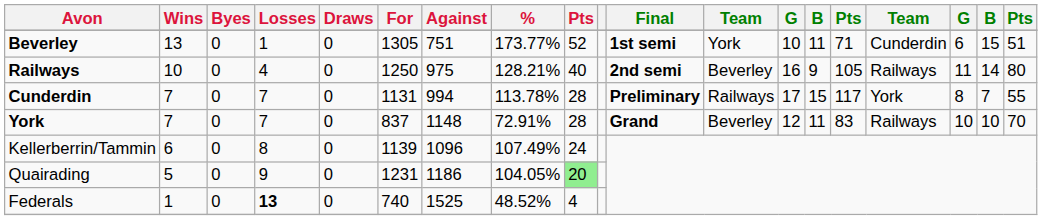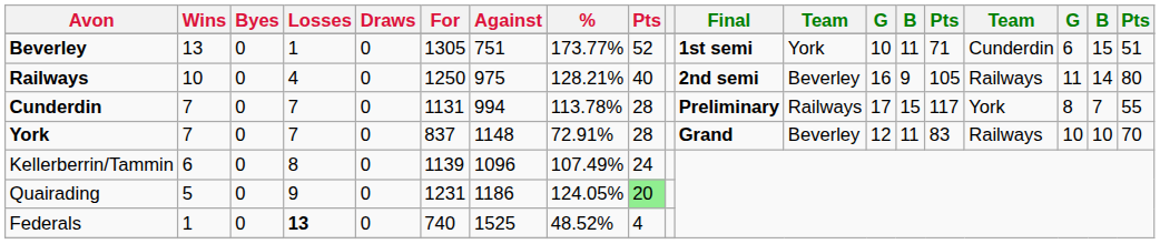 <table style="font-size: 85%; text-align: left;" class="wikitable">
 <tr>
 <th style="color:crimson">Avon</th>
 <th style="color:crimson">Wins</th>
 <th style="color:crimson">Byes</th>
 <th style="color:crimson">Losses</th>
 <th style="color:crimson">Draws</th>
 <th style="color:crimson">For</th>
 <th style="color:crimson">Against</th>
 <th style="color:crimson">%</th>
 <th style="color:crimson">Pts</th>
 <th></th>
 <th style="color:green">Final</th>
 <th style="color:green">Team</th>
 <th style="color:green">G</th>
 <th style="color:green">B</th>
 <th style="color:green">Pts</th>
 <th style="color:green">Team</th>
 <th style="color:green">G</th>
 <th style="color:green">B</th>
 <th style="color:green">Pts</th>
 </tr>
 <tr>
 </tr>
 <tr>
 </tr>
 <tr>
 <td><strong>	Beverley	</strong></td>
 <td>13</td>
 <td>0</td>
 <td>1</td>
 <td>0</td>
 <td>1305</td>
 <td>751</td>
 <td>173.77%</td>
 <td>52</td>
 <td></td>
 <td><strong>1st semi</strong></td>
 <td>York</td>
 <td>10</td>
 <td>11</td>
 <td>71</td>
 <td>Cunderdin</td>
 <td>6</td>
 <td>15</td>
 <td>51</td>
 </tr>
 <tr>
 <td><strong>	Railways	</strong></td>
 <td>10</td>
 <td>0</td>
 <td>4</td>
 <td>0</td>
 <td>1250</td>
 <td>975</td>
 <td>128.21%</td>
 <td>40</td>
 <td></td>
 <td><strong>2nd semi</strong></td>
 <td>Beverley</td>
 <td>16</td>
 <td>9</td>
 <td>105</td>
 <td>Railways</td>
 <td>11</td>
 <td>14</td>
 <td>80</td>
 </tr>
 <tr ||>
 <td><strong>	Cunderdin	</strong></td>
 <td>7</td>
 <td>0</td>
 <td>7</td>
 <td>0</td>
 <td>1131</td>
 <td>994</td>
 <td>113.78%</td>
 <td>28</td>
 <td></td>
 <td><strong>Preliminary</strong></td>
 <td>Railways</td>
 <td>17</td>
 <td>15</td>
 <td>117</td>
 <td>York</td>
 <td>8</td>
 <td>7</td>
 <td>55</td>
 </tr>
 <tr>
 <td><strong>	York	</strong></td>
 <td>7</td>
 <td>0</td>
 <td>7</td>
 <td>0</td>
 <td>837</td>
 <td>1148</td>
 <td>72.91%</td>
 <td>28</td>
 <td></td>
 <td><strong>Grand</strong></td>
 <td>Beverley</td>
 <td>12</td>
 <td>11</td>
 <td>83</td>
 <td>Railways</td>
 <td>10</td>
 <td>10</td>
 <td>70</td>
 </tr>
 <tr>
 <td>Kellerberrin/Tammin</td>
 <td>6</td>
 <td>0</td>
 <td>8</td>
 <td>0</td>
 <td>1139</td>
 <td>1096</td>
 <td>107.49%</td>
 <td>24</td>
 <td></td>
 </tr>
 <tr>
 <td>Quairading</td>
 <td>5</td>
 <td>0</td>
 <td>9</td>
 <td>0</td>
 <td>1231</td>
 <td>1186</td>
-<td>104.05%</td>
+<td>124.05%</td>
 <td style="background: lightgreen;">20</td>
 <td></td>
 </tr>
 <tr>
 <td>Federals</td>
 <td>1</td>
 <td>0</td>
 <td><strong>13</strong></td>
 <td>0</td>
 <td>740</td>
 <td>1525</td>
 <td>48.52%</td>
 <td>4</td>
 <td></td>
 </tr>
 <tr>
 </tr>
 </table>
